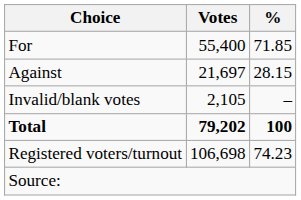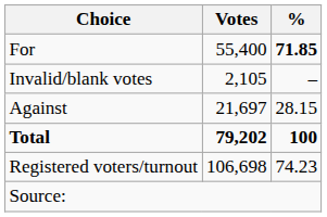 <table class=wikitable style=text-align:right>
 <tr>
 <th>Choice</th>
 <th>Votes</th>
 <th>%</th>
 </tr>
 <tr>
 <td align=left>For</td>
 <td>55,400</td>
-<td>71.85</td>
+<td><strong>71.85</strong></td>
+</tr>
+<tr>
+<td align=left>Invalid/blank votes</td>
+<td>2,105</td>
+<td>–</td>
 </tr>
 <tr>
 <td align=left>Against</td>
 <td>21,697</td>
 <td>28.15</td>
-</tr>
-<tr>
-<td align=left>Invalid/blank votes</td>
-<td>2,105</td>
-<td>–</td>
 </tr>
 <tr>
 <td align=left><strong>Total</strong></td>
 <td><strong>79,202</strong></td>
 <td><strong>100</strong></td>
 </tr>
 <tr>
 <td align=left>Registered voters/turnout</td>
 <td>106,698</td>
 <td>74.23</td>
 </tr>
 <tr>
 <td align=left colspan=3>Source: </td>
 </tr>
 </table>
